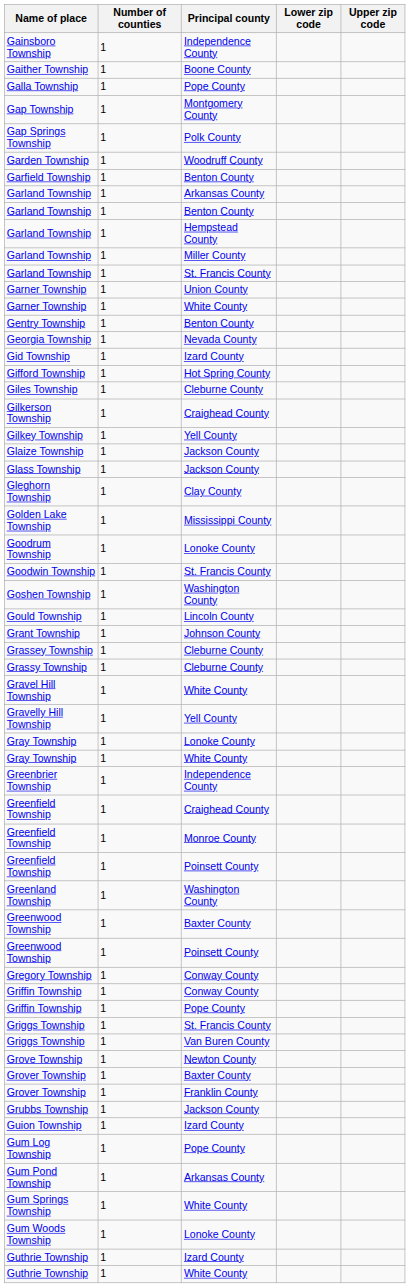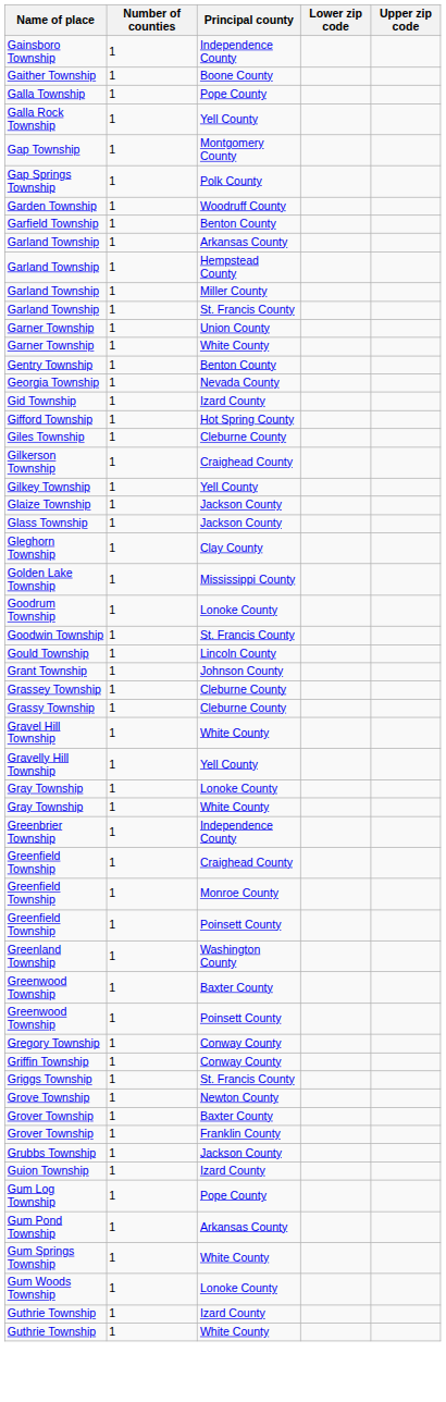 <table class="wikitable">
 <tr>
 <th>Name of place</th>
 <th>Number of counties</th>
 <th>Principal county</th>
 <th>Lower zip code</th>
 <th>Upper zip code</th>
 </tr>
 <tr>
 <td><a href='#'>Gainsboro Township</a></td>
 <td>1</td>
 <td><a href='#'>Independence County</a></td>
 <td> </td>
 <td> </td>
 </tr>
 <tr>
 <td><a href='#'>Gaither Township</a></td>
 <td>1</td>
 <td><a href='#'>Boone County</a></td>
 <td> </td>
 <td> </td>
 </tr>
 <tr>
 <td><a href='#'>Galla Township</a></td>
 <td>1</td>
 <td><a href='#'>Pope County</a></td>
+<td> </td>
+<td> </td>
+</tr>
+<tr>
+<td><a href='#'>Galla Rock Township</a></td>
+<td>1</td>
+<td><a href='#'>Yell County</a></td>
 <td> </td>
 <td> </td>
 </tr>
 <tr>
 <td><a href='#'>Gap Township</a></td>
 <td>1</td>
 <td><a href='#'>Montgomery County</a></td>
 <td> </td>
 <td> </td>
 </tr>
 <tr>
 <td><a href='#'>Gap Springs Township</a></td>
 <td>1</td>
 <td><a href='#'>Polk County</a></td>
 <td> </td>
 <td> </td>
 </tr>
 <tr>
 <td><a href='#'>Garden Township</a></td>
 <td>1</td>
 <td><a href='#'>Woodruff County</a></td>
 <td> </td>
 <td> </td>
 </tr>
 <tr>
 <td><a href='#'>Garfield Township</a></td>
 <td>1</td>
 <td><a href='#'>Benton County</a></td>
 <td> </td>
 <td> </td>
 </tr>
 <tr>
 <td><a href='#'>Garland Township</a></td>
 <td>1</td>
 <td><a href='#'>Arkansas County</a></td>
-<td> </td>
-<td> </td>
-</tr>
-<tr>
-<td><a href='#'>Garland Township</a></td>
-<td>1</td>
-<td><a href='#'>Benton County</a></td>
 <td> </td>
 <td> </td>
 </tr>
 <tr>
 <td><a href='#'>Garland Township</a></td>
 <td>1</td>
 <td><a href='#'>Hempstead County</a></td>
 <td> </td>
 <td> </td>
 </tr>
 <tr>
 <td><a href='#'>Garland Township</a></td>
 <td>1</td>
 <td><a href='#'>Miller County</a></td>
 <td> </td>
 <td> </td>
 </tr>
 <tr>
 <td><a href='#'>Garland Township</a></td>
 <td>1</td>
 <td><a href='#'>St. Francis County</a></td>
 <td> </td>
 <td> </td>
 </tr>
 <tr>
 <td><a href='#'>Garner Township</a></td>
 <td>1</td>
 <td><a href='#'>Union County</a></td>
 <td> </td>
 <td> </td>
 </tr>
 <tr>
 <td><a href='#'>Garner Township</a></td>
 <td>1</td>
 <td><a href='#'>White County</a></td>
 <td> </td>
 <td> </td>
 </tr>
 <tr>
 <td><a href='#'>Gentry Township</a></td>
 <td>1</td>
 <td><a href='#'>Benton County</a></td>
 <td> </td>
 <td> </td>
 </tr>
 <tr>
 <td><a href='#'>Georgia Township</a></td>
 <td>1</td>
 <td><a href='#'>Nevada County</a></td>
 <td> </td>
 <td> </td>
 </tr>
 <tr>
 <td><a href='#'>Gid Township</a></td>
 <td>1</td>
 <td><a href='#'>Izard County</a></td>
 <td> </td>
 <td> </td>
 </tr>
 <tr>
 <td><a href='#'>Gifford Township</a></td>
 <td>1</td>
 <td><a href='#'>Hot Spring County</a></td>
 <td> </td>
 <td> </td>
 </tr>
 <tr>
 <td><a href='#'>Giles Township</a></td>
 <td>1</td>
 <td><a href='#'>Cleburne County</a></td>
 <td> </td>
 <td> </td>
 </tr>
 <tr>
 <td><a href='#'>Gilkerson Township</a></td>
 <td>1</td>
 <td><a href='#'>Craighead County</a></td>
 <td> </td>
 <td> </td>
 </tr>
 <tr>
 <td><a href='#'>Gilkey Township</a></td>
 <td>1</td>
 <td><a href='#'>Yell County</a></td>
 <td> </td>
 <td> </td>
 </tr>
 <tr>
 <td><a href='#'>Glaize Township</a></td>
 <td>1</td>
 <td><a href='#'>Jackson County</a></td>
 <td> </td>
 <td> </td>
 </tr>
 <tr>
 <td><a href='#'>Glass Township</a></td>
 <td>1</td>
 <td><a href='#'>Jackson County</a></td>
 <td> </td>
 <td> </td>
 </tr>
 <tr>
 <td><a href='#'>Gleghorn Township</a></td>
 <td>1</td>
 <td><a href='#'>Clay County</a></td>
 <td> </td>
 <td> </td>
 </tr>
 <tr>
 <td><a href='#'>Golden Lake Township</a></td>
 <td>1</td>
 <td><a href='#'>Mississippi County</a></td>
 <td> </td>
 <td> </td>
 </tr>
 <tr>
 <td><a href='#'>Goodrum Township</a></td>
 <td>1</td>
 <td><a href='#'>Lonoke County</a></td>
 <td> </td>
 <td> </td>
 </tr>
 <tr>
 <td><a href='#'>Goodwin Township</a></td>
 <td>1</td>
 <td><a href='#'>St. Francis County</a></td>
 <td> </td>
 <td> </td>
 </tr>
 <tr>
-<td><a href='#'>Goshen Township</a></td>
-<td>1</td>
-<td><a href='#'>Washington County</a></td>
-<td> </td>
-<td> </td>
-</tr>
-<tr>
 <td><a href='#'>Gould Township</a></td>
 <td>1</td>
 <td><a href='#'>Lincoln County</a></td>
 <td> </td>
 <td> </td>
 </tr>
 <tr>
 <td><a href='#'>Grant Township</a></td>
 <td>1</td>
 <td><a href='#'>Johnson County</a></td>
 <td> </td>
 <td> </td>
 </tr>
 <tr>
 <td><a href='#'>Grassey Township</a></td>
 <td>1</td>
 <td><a href='#'>Cleburne County</a></td>
 <td> </td>
 <td> </td>
 </tr>
 <tr>
 <td><a href='#'>Grassy Township</a></td>
 <td>1</td>
 <td><a href='#'>Cleburne County</a></td>
 <td> </td>
 <td> </td>
 </tr>
 <tr>
 <td><a href='#'>Gravel Hill Township</a></td>
 <td>1</td>
 <td><a href='#'>White County</a></td>
 <td> </td>
 <td> </td>
 </tr>
 <tr>
 <td><a href='#'>Gravelly Hill Township</a></td>
 <td>1</td>
 <td><a href='#'>Yell County</a></td>
 <td> </td>
 <td> </td>
 </tr>
 <tr>
 <td><a href='#'>Gray Township</a></td>
 <td>1</td>
 <td><a href='#'>Lonoke County</a></td>
 <td> </td>
 <td> </td>
 </tr>
 <tr>
 <td><a href='#'>Gray Township</a></td>
 <td>1</td>
 <td><a href='#'>White County</a></td>
 <td> </td>
 <td> </td>
 </tr>
 <tr>
 <td><a href='#'>Greenbrier Township</a></td>
 <td>1</td>
 <td><a href='#'>Independence County</a></td>
 <td> </td>
 <td> </td>
 </tr>
 <tr>
 <td><a href='#'>Greenfield Township</a></td>
 <td>1</td>
 <td><a href='#'>Craighead County</a></td>
 <td> </td>
 <td> </td>
 </tr>
 <tr>
 <td><a href='#'>Greenfield Township</a></td>
 <td>1</td>
 <td><a href='#'>Monroe County</a></td>
 <td> </td>
 <td> </td>
 </tr>
 <tr>
 <td><a href='#'>Greenfield Township</a></td>
 <td>1</td>
 <td><a href='#'>Poinsett County</a></td>
 <td> </td>
 <td> </td>
 </tr>
 <tr>
 <td><a href='#'>Greenland Township</a></td>
 <td>1</td>
 <td><a href='#'>Washington County</a></td>
 <td> </td>
 <td> </td>
 </tr>
 <tr>
 <td><a href='#'>Greenwood Township</a></td>
 <td>1</td>
 <td><a href='#'>Baxter County</a></td>
 <td> </td>
 <td> </td>
 </tr>
 <tr>
 <td><a href='#'>Greenwood Township</a></td>
 <td>1</td>
 <td><a href='#'>Poinsett County</a></td>
 <td> </td>
 <td> </td>
 </tr>
 <tr>
 <td><a href='#'>Gregory Township</a></td>
 <td>1</td>
 <td><a href='#'>Conway County</a></td>
 <td> </td>
 <td> </td>
 </tr>
 <tr>
 <td><a href='#'>Griffin Township</a></td>
 <td>1</td>
 <td><a href='#'>Conway County</a></td>
 <td> </td>
 <td> </td>
 </tr>
 <tr>
-<td><a href='#'>Griffin Township</a></td>
-<td>1</td>
-<td><a href='#'>Pope County</a></td>
-<td> </td>
-<td> </td>
-</tr>
-<tr>
 <td><a href='#'>Griggs Township</a></td>
 <td>1</td>
 <td><a href='#'>St. Francis County</a></td>
-<td> </td>
-<td> </td>
-</tr>
-<tr>
-<td><a href='#'>Griggs Township</a></td>
-<td>1</td>
-<td><a href='#'>Van Buren County</a></td>
 <td> </td>
 <td> </td>
 </tr>
 <tr>
 <td><a href='#'>Grove Township</a></td>
 <td>1</td>
 <td><a href='#'>Newton County</a></td>
 <td> </td>
 <td> </td>
 </tr>
 <tr>
 <td><a href='#'>Grover Township</a></td>
 <td>1</td>
 <td><a href='#'>Baxter County</a></td>
 <td> </td>
 <td> </td>
 </tr>
 <tr>
 <td><a href='#'>Grover Township</a></td>
 <td>1</td>
 <td><a href='#'>Franklin County</a></td>
 <td> </td>
 <td> </td>
 </tr>
 <tr>
 <td><a href='#'>Grubbs Township</a></td>
 <td>1</td>
 <td><a href='#'>Jackson County</a></td>
 <td> </td>
 <td> </td>
 </tr>
 <tr>
 <td><a href='#'>Guion Township</a></td>
 <td>1</td>
 <td><a href='#'>Izard County</a></td>
 <td> </td>
 <td> </td>
 </tr>
 <tr>
 <td><a href='#'>Gum Log Township</a></td>
 <td>1</td>
 <td><a href='#'>Pope County</a></td>
 <td> </td>
 <td> </td>
 </tr>
 <tr>
 <td><a href='#'>Gum Pond Township</a></td>
 <td>1</td>
 <td><a href='#'>Arkansas County</a></td>
 <td> </td>
 <td> </td>
 </tr>
 <tr>
 <td><a href='#'>Gum Springs Township</a></td>
 <td>1</td>
 <td><a href='#'>White County</a></td>
 <td> </td>
 <td> </td>
 </tr>
 <tr>
 <td><a href='#'>Gum Woods Township</a></td>
 <td>1</td>
 <td><a href='#'>Lonoke County</a></td>
 <td> </td>
 <td> </td>
 </tr>
 <tr>
 <td><a href='#'>Guthrie Township</a></td>
 <td>1</td>
 <td><a href='#'>Izard County</a></td>
 <td> </td>
 <td> </td>
 </tr>
 <tr>
 <td><a href='#'>Guthrie Township</a></td>
 <td>1</td>
 <td><a href='#'>White County</a></td>
 <td> </td>
 <td> </td>
 </tr>
 </table>
